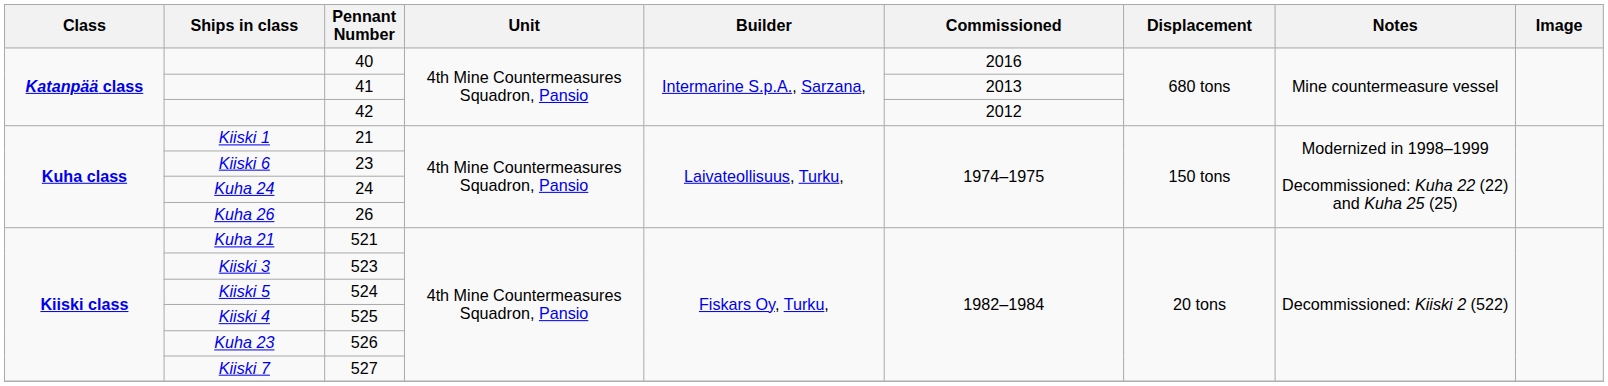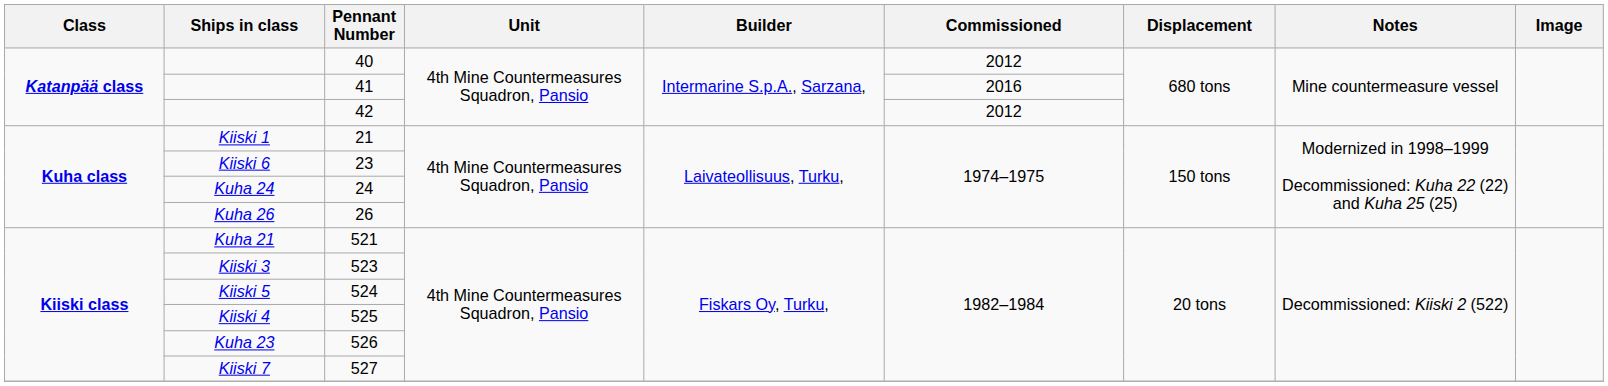 <table class="wikitable" border="1" style="width:100%; text-align:center;">
 <tr>
 <th width="10%">Class</th>
 <th width="10%">Ships in class</th>
 <th width="5%">Pennant Number</th>
 <th width="15%">Unit</th>
 <th width="15%">Builder</th>
 <th width="15%">Commissioned</th>
 <th>Displacement</th>
 <th width="15%">Notes</th>
 <th width="80px">Image</th>
 </tr>
 <tr>
 <td rowspan="3"><strong><a href='#'><em>Katanpää</em> class</a></strong></td>
 <td></td>
 <td>40</td>
 <td rowspan="3">4th Mine Countermeasures Squadron, <a href='#'>Pansio</a></td>
 <td rowspan="3"><a href='#'>Intermarine S.p.A.</a>, <a href='#'>Sarzana</a>, </td>
-<td>2016</td>
+<td>2012</td>
 <td rowspan="3">680 tons</td>
 <td rowspan="3">Mine countermeasure vessel</td>
 <td rowspan="3"></td>
 </tr>
 <tr>
 <td></td>
 <td>41</td>
-<td>2013</td>
+<td>2016</td>
 </tr>
 <tr>
 <td></td>
 <td>42</td>
 <td>2012</td>
 </tr>
 <tr>
 <td rowspan="4"><strong><a href='#'>Kuha class</a></strong></td>
 <td><em><a href='#'>Kiiski 1</a></em></td>
 <td>21</td>
 <td rowspan="4">4th Mine Countermeasures Squadron, <a href='#'>Pansio</a></td>
 <td rowspan="4"><a href='#'>Laivateollisuus</a>, <a href='#'>Turku</a>, </td>
 <td rowspan="4">1974–1975</td>
 <td rowspan="4">150 tons</td>
 <td rowspan="4">Modernized in 1998–1999<br><br>Decommissioned: <em>Kuha 22</em> (22) and <em>Kuha 25</em> (25)</td>
 <td rowspan="4"></td>
 </tr>
 <tr>
 <td><em><a href='#'>Kiiski 6</a></em></td>
 <td>23</td>
 </tr>
 <tr>
 <td><em><a href='#'>Kuha 24</a></em></td>
 <td>24</td>
 </tr>
 <tr>
 <td><em><a href='#'>Kuha 26</a></em></td>
 <td>26</td>
 </tr>
 <tr>
 <td rowspan="6"><strong><a href='#'>Kiiski class</a></strong></td>
 <td><em><a href='#'>Kuha 21</a></em></td>
 <td>521</td>
 <td rowspan="6">4th Mine Countermeasures Squadron, <a href='#'>Pansio</a></td>
 <td rowspan="6"><a href='#'>Fiskars Oy</a>, <a href='#'>Turku</a>, </td>
 <td rowspan="6">1982–1984</td>
 <td rowspan="6">20 tons</td>
 <td rowspan="6">Decommissioned: <em>Kiiski 2</em> (522)</td>
 <td rowspan="6"></td>
 </tr>
 <tr>
 <td><em><a href='#'>Kiiski 3</a></em></td>
 <td>523</td>
 </tr>
 <tr>
 <td><em><a href='#'>Kiiski 5</a></em></td>
 <td>524</td>
 </tr>
 <tr>
 <td><em><a href='#'>Kiiski 4</a></em></td>
 <td>525</td>
 </tr>
 <tr>
 <td><em><a href='#'>Kuha 23</a></em></td>
 <td>526</td>
 </tr>
 <tr>
 <td><em><a href='#'>Kiiski 7</a></em></td>
 <td>527</td>
 </tr>
 <tr>
 </tr>
 </table>
